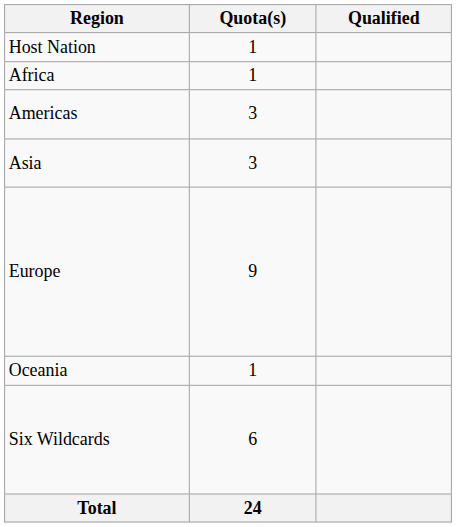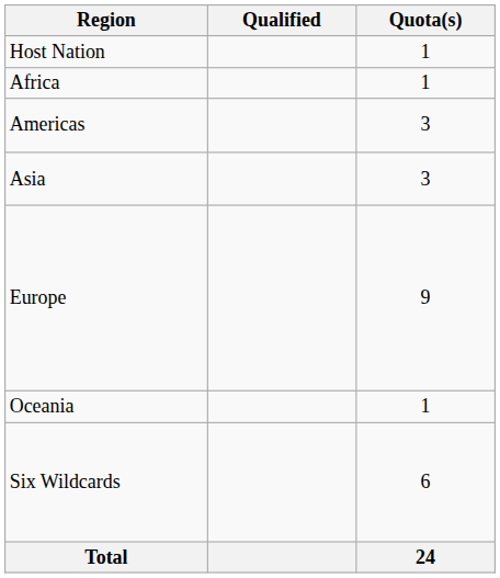 <table class="wikitable" width=400>
 <tr>
 <th>Region</th>
+<th>Qualified</th>
 <th>Quota(s)</th>
-<th>Qualified</th>
 </tr>
 <tr>
 <td>Host Nation</td>
+<td></td>
 <td align=center>1</td>
-<td></td>
 </tr>
 <tr>
 <td>Africa</td>
+<td></td>
 <td align=center>1</td>
-<td></td>
 </tr>
 <tr>
 <td>Americas</td>
+<td><br><br></td>
 <td align=center>3</td>
-<td><br><br></td>
 </tr>
 <tr>
 <td>Asia</td>
+<td><br><br></td>
 <td align=center>3</td>
-<td><br><br></td>
 </tr>
 <tr>
 <td>Europe</td>
+<td><br><br><br><br><br><br><br><br></td>
 <td align=center>9</td>
-<td><br><br><br><br><br><br><br><br></td>
 </tr>
 <tr>
 <td>Oceania</td>
+<td></td>
 <td align=center>1</td>
-<td></td>
 </tr>
 <tr>
 <td>Six Wildcards</td>
+<td><br><br><br><br><br></td>
 <td align=center>6</td>
-<td><br><br><br><br><br></td>
 </tr>
 <tr>
 <th>Total</th>
+<th></th>
 <th>24</th>
-<th></th>
 </tr>
 </table>
